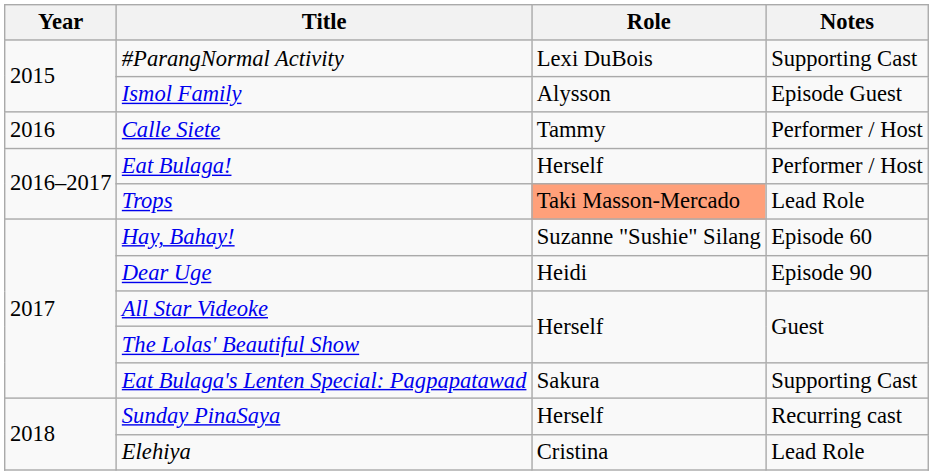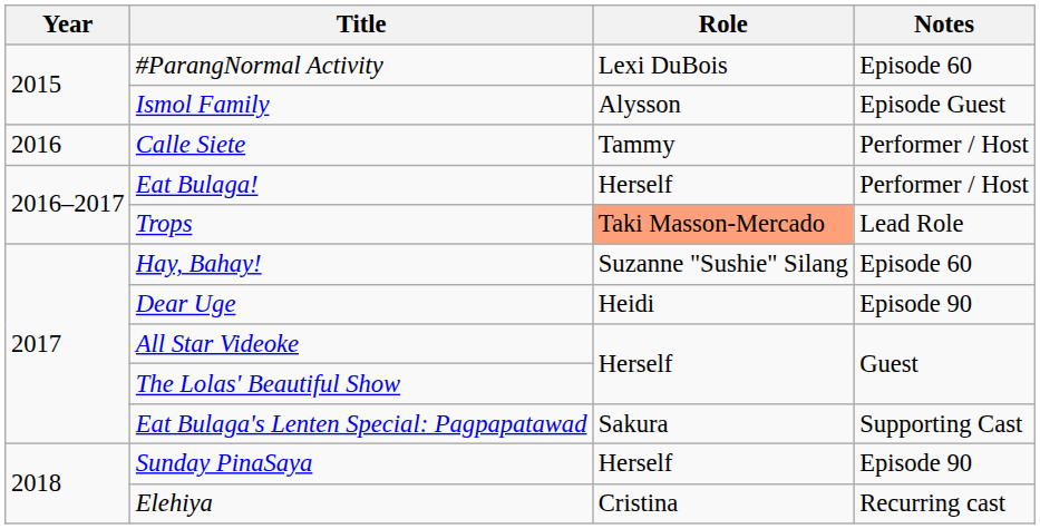 <table class="wikitable sortable">
 <tr>
 <th>Year</th>
 <th>Title</th>
 <th>Role</th>
 <th>Notes</th>
 </tr>
 <tr>
 <td rowspan="2">2015</td>
 <td><em>#ParangNormal Activity</em></td>
 <td>Lexi DuBois</td>
-<td>Supporting Cast</td>
+<td>Episode 60</td>
 </tr>
 <tr>
 <td><em><a href='#'>Ismol Family</a></em></td>
 <td>Alysson</td>
 <td>Episode Guest</td>
 </tr>
 <tr>
 <td>2016</td>
 <td><em><a href='#'>Calle Siete</a></em></td>
 <td>Tammy</td>
 <td>Performer / Host</td>
 </tr>
 <tr>
 <td rowspan="2">2016–2017</td>
 <td><em><a href='#'>Eat Bulaga!</a></em></td>
 <td>Herself</td>
 <td>Performer / Host</td>
 </tr>
 <tr>
 <td><em><a href='#'>Trops</a></em></td>
 <td style="background: lightsalmon;">Taki Masson-Mercado</td>
 <td>Lead Role</td>
 </tr>
 <tr>
 <td rowspan="5">2017</td>
 <td><em><a href='#'>Hay, Bahay!</a></em></td>
 <td>Suzanne "Sushie" Silang</td>
 <td>Episode 60</td>
 </tr>
 <tr>
 <td><em><a href='#'>Dear Uge</a></em></td>
 <td>Heidi</td>
 <td>Episode 90</td>
 </tr>
 <tr>
 <td><em><a href='#'>All Star Videoke</a></em></td>
 <td rowspan="2">Herself</td>
 <td rowspan="2">Guest</td>
 </tr>
 <tr>
 <td><em><a href='#'>The Lolas' Beautiful Show</a></em></td>
 </tr>
 <tr>
 <td><em><a href='#'>Eat Bulaga's Lenten Special: Pagpapatawad</a></em></td>
 <td>Sakura</td>
 <td>Supporting Cast</td>
 </tr>
 <tr>
 <td rowspan="2">2018</td>
 <td><em><a href='#'>Sunday PinaSaya</a></em></td>
 <td>Herself</td>
-<td>Recurring cast</td>
+<td>Episode 90</td>
 </tr>
 <tr>
 <td><em>Elehiya</em></td>
 <td>Cristina</td>
-<td>Lead Role</td>
+<td>Recurring cast</td>
 </tr>
 </table>
